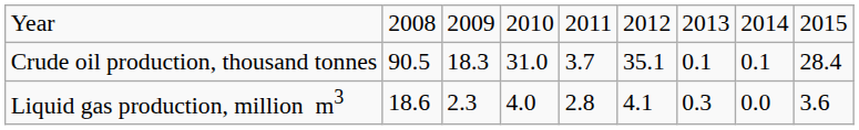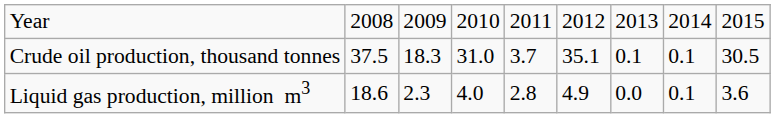 <table class="wikitable">
 <tr>
 <td>Year</td>
 <td>2008</td>
 <td>2009</td>
 <td>2010</td>
 <td>2011</td>
 <td>2012</td>
 <td>2013</td>
 <td>2014</td>
 <td>2015</td>
 </tr>
 <tr>
 <td>Crude oil production, thousand  tonnes</td>
-<td>90.5</td>
+<td>37.5</td>
 <td>18.3</td>
 <td>31.0</td>
 <td>3.7</td>
 <td>35.1</td>
 <td>0.1</td>
 <td>0.1</td>
-<td>28.4</td>
+<td>30.5</td>
 </tr>
 <tr>
 <td>Liquid gas production, million  m<sup>3</sup></td>
 <td>18.6</td>
 <td>2.3</td>
 <td>4.0</td>
 <td>2.8</td>
-<td>4.1</td>
-<td>0.3</td>
+<td>4.9</td>
 <td>0.0</td>
+<td>0.1</td>
 <td>3.6</td>
 </tr>
 </table>
